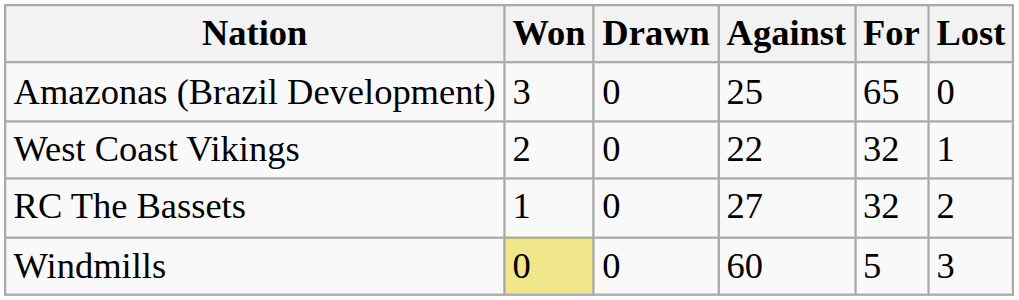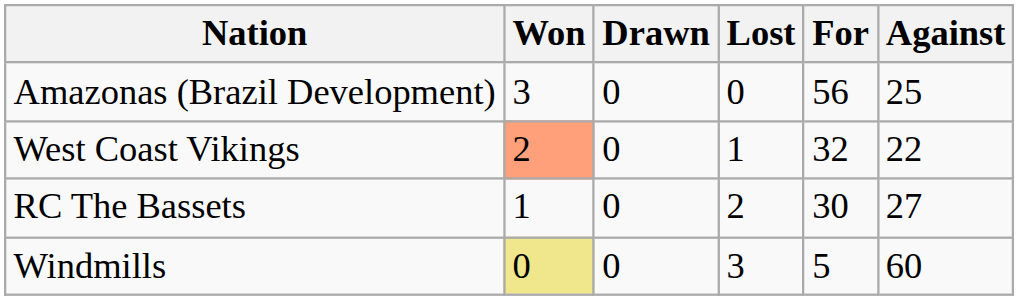 <table class="wikitable">
 <tr>
 <th>Nation</th>
 <th>Won</th>
 <th>Drawn</th>
+<th>Lost</th>
+<th>For</th>
 <th>Against</th>
-<th>For</th>
-<th>Lost</th>
 </tr>
 <tr>
 <td>Amazonas (Brazil Development)</td>
 <td>3</td>
 <td>0</td>
+<td>0</td>
+<td>56</td>
 <td>25</td>
-<td>65</td>
-<td>0</td>
 </tr>
 <tr>
 <td>West Coast Vikings</td>
-<td>2</td>
+<td style="background: lightsalmon;">2</td>
 <td>0</td>
+<td>1</td>
+<td>32</td>
 <td>22</td>
-<td>32</td>
-<td>1</td>
 </tr>
 <tr>
 <td>RC The Bassets</td>
 <td>1</td>
 <td>0</td>
+<td>2</td>
+<td>30</td>
 <td>27</td>
-<td>32</td>
-<td>2</td>
 </tr>
 <tr>
 <td>Windmills</td>
 <td style="background: khaki;">0</td>
 <td>0</td>
+<td>3</td>
+<td>5</td>
 <td>60</td>
-<td>5</td>
-<td>3</td>
 </tr>
 </table>
